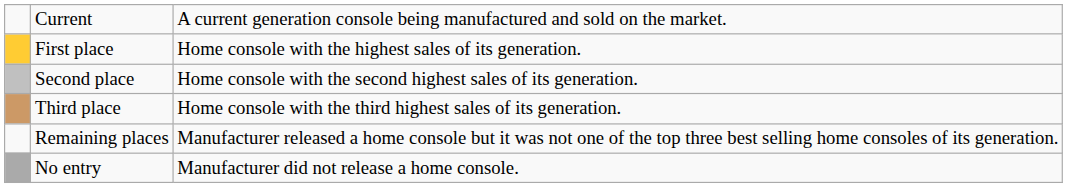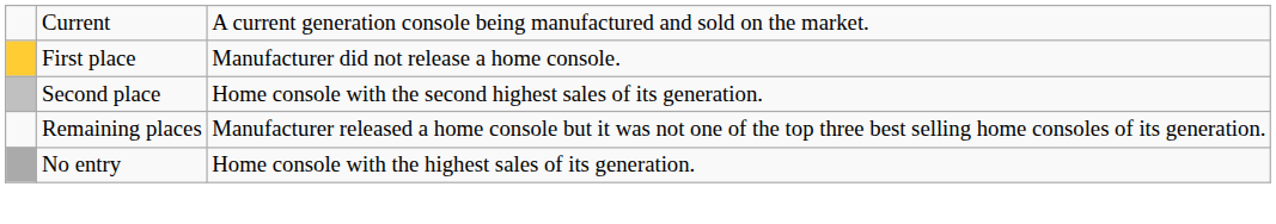 <table class="wikitable" style="font-size:100%;">
 <tr>
 <td></td>
 <td>Current</td>
 <td>A current generation console being manufactured and sold on the market.</td>
 </tr>
 <tr>
 <td style="width:15px;background:#FC3;"></td>
 <td>First place</td>
-<td>Home console with the highest sales of its generation.</td>
+<td>Manufacturer did not release a home console.</td>
 </tr>
 <tr>
 <td style="background:silver;"></td>
 <td>Second place</td>
 <td>Home console with the second highest sales of its generation.</td>
-</tr>
-<tr>
-<td style="background:#C96;"></td>
-<td>Third place</td>
-<td>Home console with the third highest sales of its generation.</td>
 </tr>
 <tr>
 <td></td>
 <td>Remaining places</td>
 <td>Manufacturer released a home console but it was not one of the top three best selling home consoles of its generation.</td>
 </tr>
 <tr>
 <td style="background:#AAA;"></td>
 <td>No entry</td>
-<td>Manufacturer did not release a home console.</td>
+<td>Home console with the highest sales of its generation.</td>
 </tr>
 </table>
